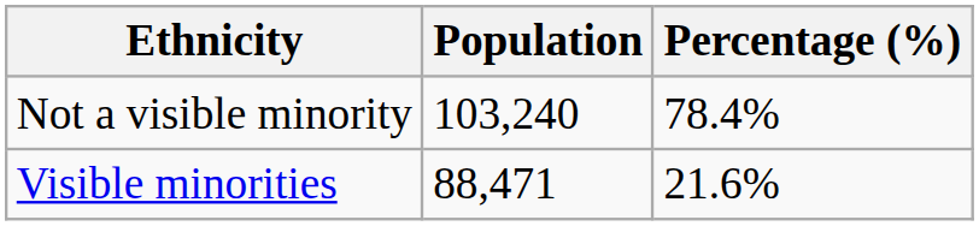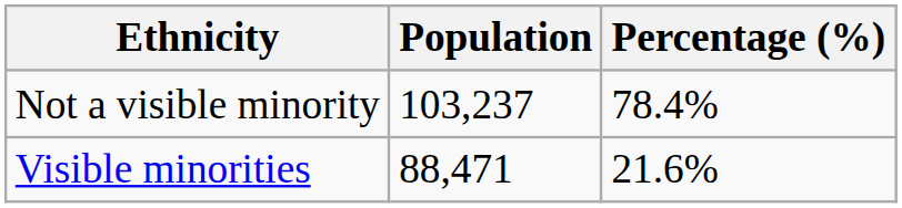 <table class="wikitable">
 <tr>
 <th>Ethnicity</th>
 <th>Population</th>
 <th>Percentage (%)</th>
 </tr>
 <tr>
 <td>Not a visible minority</td>
-<td>103,240</td>
+<td>103,237</td>
 <td>78.4%</td>
 </tr>
 <tr>
 <td><a href='#'>Visible minorities</a></td>
 <td>88,471</td>
 <td>21.6%</td>
 </tr>
 </table>
